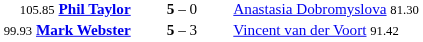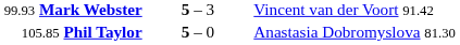 <table style="text-align:center">
 <tr>
 <th width=223></th>
 <th width=100></th>
 <th width=223></th>
 </tr>
 <tr>
+<td align=right><small>99.93</small> <strong><a href='#'>Mark Webster</a></strong> </td>
+<td><strong>5</strong> – 3</td>
+<td align=left> <a href='#'>Vincent van der Voort</a> <small>91.42</small></td>
+</tr>
+<tr>
 <td align=right><small>105.85</small> <strong><a href='#'>Phil Taylor</a></strong> </td>
 <td><strong>5</strong> – 0</td>
 <td align=left> <a href='#'>Anastasia Dobromyslova</a> <small>81.30</small></td>
 </tr>
-<tr>
-<td align=right><small>99.93</small> <strong><a href='#'>Mark Webster</a></strong> </td>
-<td><strong>5</strong> – 3</td>
-<td align=left> <a href='#'>Vincent van der Voort</a> <small>91.42</small></td>
-</tr>
 </table>
